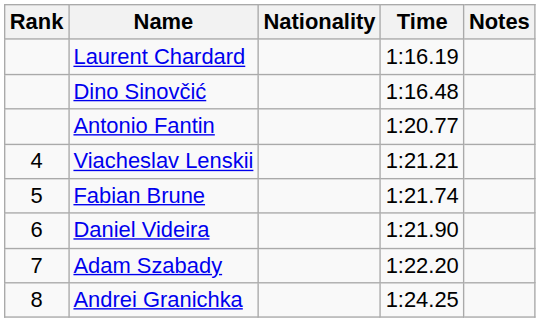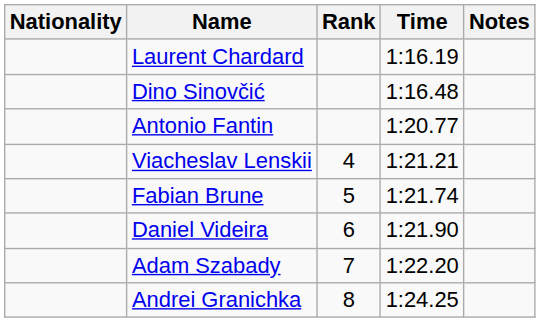 <table class="wikitable sortable" style="text-align:center">
 <tr>
+<th>Nationality</th>
+<th>Name</th>
 <th>Rank</th>
-<th>Name</th>
-<th>Nationality</th>
 <th>Time</th>
 <th>Notes</th>
 </tr>
 <tr>
+<td align=left></td>
+<td align=left><a href='#'>Laurent Chardard</a></td>
 <td></td>
-<td align=left><a href='#'>Laurent Chardard</a></td>
-<td align=left></td>
 <td>1:16.19</td>
 <td></td>
 </tr>
 <tr>
+<td align=left></td>
+<td align=left><a href='#'>Dino Sinovčić</a></td>
 <td></td>
-<td align=left><a href='#'>Dino Sinovčić</a></td>
-<td align=left></td>
 <td>1:16.48</td>
 <td></td>
 </tr>
 <tr>
+<td align=left></td>
+<td align=left><a href='#'>Antonio Fantin</a></td>
 <td></td>
-<td align=left><a href='#'>Antonio Fantin</a></td>
-<td align=left></td>
 <td>1:20.77</td>
 <td></td>
 </tr>
 <tr>
+<td align=left></td>
+<td align=left><a href='#'>Viacheslav Lenskii</a></td>
 <td>4</td>
-<td align=left><a href='#'>Viacheslav Lenskii</a></td>
-<td align=left></td>
 <td>1:21.21</td>
 <td></td>
 </tr>
 <tr>
+<td align=left></td>
+<td align=left><a href='#'>Fabian Brune</a></td>
 <td>5</td>
-<td align=left><a href='#'>Fabian Brune</a></td>
-<td align=left></td>
 <td>1:21.74</td>
 <td></td>
 </tr>
 <tr>
+<td align=left></td>
+<td align=left><a href='#'>Daniel Videira</a></td>
 <td>6</td>
-<td align=left><a href='#'>Daniel Videira</a></td>
-<td align=left></td>
 <td>1:21.90</td>
 <td></td>
 </tr>
 <tr>
+<td align=left></td>
+<td align=left><a href='#'>Adam Szabady</a></td>
 <td>7</td>
-<td align=left><a href='#'>Adam Szabady</a></td>
-<td align=left></td>
 <td>1:22.20</td>
 <td></td>
 </tr>
 <tr>
+<td align=left></td>
+<td align=left><a href='#'>Andrei Granichka</a></td>
 <td>8</td>
-<td align=left><a href='#'>Andrei Granichka</a></td>
-<td align=left></td>
 <td>1:24.25</td>
 <td></td>
 </tr>
 </table>
